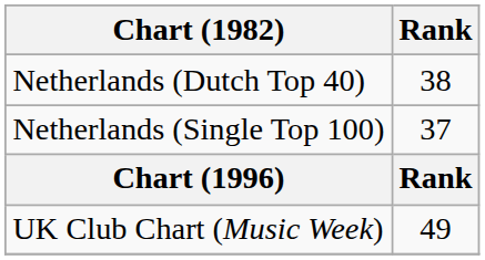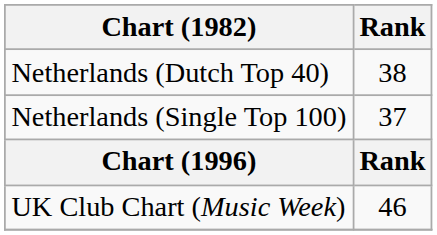 <table class="wikitable">
 <tr>
 <th>Chart (1982)</th>
 <th style="text-align:center;">Rank</th>
 </tr>
 <tr>
 <td>Netherlands (Dutch Top 40)</td>
 <td style="text-align:center;">38</td>
 </tr>
 <tr>
 <td>Netherlands (Single Top 100)</td>
 <td style="text-align:center;">37</td>
 </tr>
 <tr>
 <th>Chart (1996)</th>
 <th style="text-align:center;">Rank</th>
 </tr>
 <tr>
 <td>UK Club Chart (<em>Music Week</em>)</td>
-<td style="text-align:center;">49</td>
+<td style="text-align:center;">46</td>
 </tr>
 <tr>
 </tr>
 </table>
